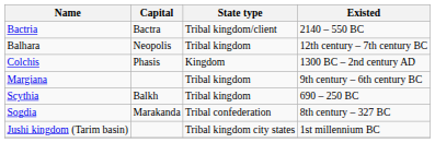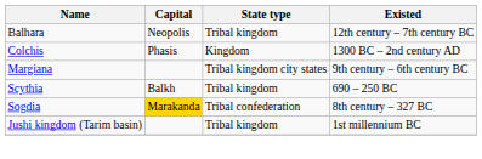 <table class="wikitable sortable" border="1">
 <tr>
 <th>Name</th>
 <th>Capital</th>
 <th>State type</th>
 <th>Existed</th>
-</tr>
-<tr>
-<td><a href='#'>Bactria</a></td>
-<td>Bactra</td>
-<td>Tribal kingdom/client</td>
-<td>2140 – 550 BC</td>
 </tr>
 <tr>
 <td>Balhara</td>
 <td>Neopolis</td>
 <td>Tribal kingdom</td>
 <td>12th century – 7th century BC</td>
 </tr>
 <tr>
 <td><a href='#'>Colchis</a></td>
 <td>Phasis</td>
 <td>Kingdom</td>
 <td>1300 BC – 2nd century AD</td>
 </tr>
 <tr>
 <td><a href='#'>Margiana</a></td>
 <td></td>
-<td>Tribal kingdom</td>
+<td>Tribal kingdom city states</td>
 <td>9th century – 6th century BC</td>
 </tr>
 <tr>
 <td><a href='#'>Scythia</a></td>
 <td>Balkh</td>
 <td>Tribal kingdom</td>
 <td>690 – 250 BC</td>
 </tr>
 <tr>
 <td><a href='#'>Sogdia</a></td>
-<td>Marakanda</td>
+<td style="background: gold;">Marakanda</td>
 <td>Tribal confederation</td>
 <td>8th century – 327 BC</td>
 </tr>
 <tr>
 <td><a href='#'>Jushi kingdom</a> (Tarim basin)</td>
 <td></td>
-<td>Tribal kingdom city states</td>
+<td>Tribal kingdom</td>
 <td>1st millennium BC</td>
 </tr>
 <tr>
 </tr>
 </table>
